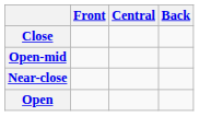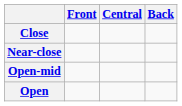 <table class=wikitable style=text-align:center>
 <tr>
 <th></th>
 <th><a href='#'>Front</a></th>
 <th><a href='#'>Central</a></th>
 <th><a href='#'>Back</a></th>
 </tr>
 <tr>
 <th><a href='#'>Close</a></th>
 <td></td>
 <td></td>
 <td></td>
 </tr>
 <tr>
-<th><a href='#'>Open-mid</a></th>
+<th><a href='#'>Near-close</a></th>
 <td></td>
 <td></td>
 <td></td>
 </tr>
 <tr>
-<th><a href='#'>Near-close</a></th>
+<th><a href='#'>Open-mid</a></th>
 <td></td>
 <td></td>
 <td></td>
 </tr>
 <tr>
 <th><a href='#'>Open</a></th>
 <td></td>
 <td></td>
 <td></td>
 </tr>
 </table>
